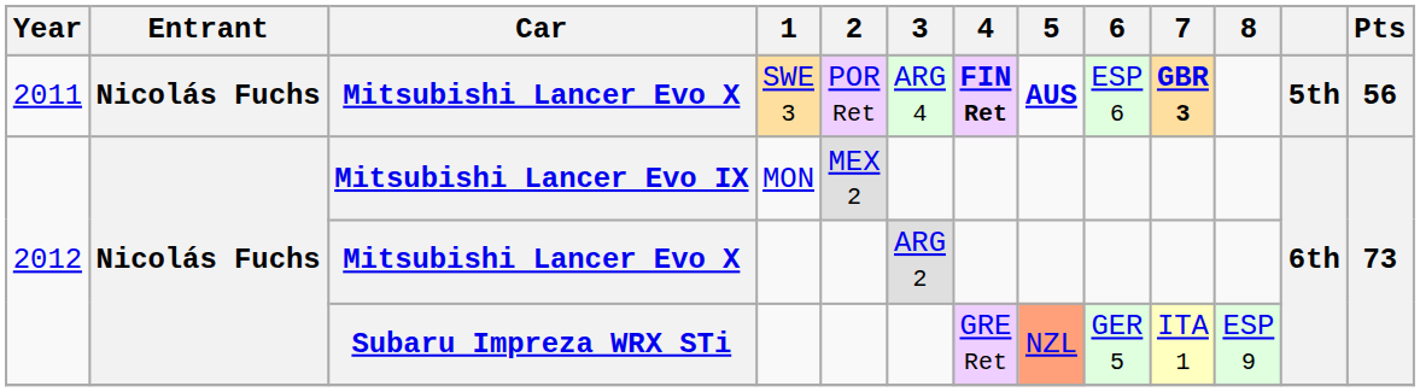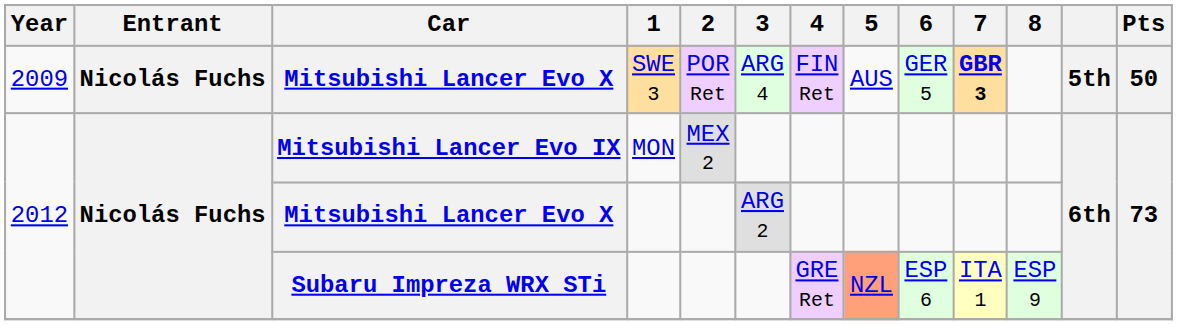 <table class="wikitable" border="1" style="text-align:center; font-size:90%;">
 <tr>
 <th>Year</th>
 <th>Entrant</th>
 <th>Car</th>
 <th>1</th>
 <th>2</th>
 <th>3</th>
 <th>4</th>
 <th>5</th>
 <th>6</th>
 <th>7</th>
 <th>8</th>
 <th></th>
 <th>Pts</th>
 </tr>
 <tr>
-<td><a href='#'>2011</a></td>
+<td><a href='#'>2009</a></td>
 <th>Nicolás Fuchs</th>
 <th><a href='#'>Mitsubishi Lancer Evo X</a></th>
 <td style="background:#FFDF9F;"><a href='#'>SWE</a><br><small>3</small></td>
 <td style="background:#EFCFFF;"><a href='#'>POR</a><br><small>Ret</small></td>
 <td style="background:#DFFFDF;"><a href='#'>ARG</a><br><small>4</small></td>
-<td style="background:#EFCFFF;"><strong><a href='#'>FIN</a><br><small>Ret</small></strong></td>
-<td><strong><a href='#'>AUS</a></strong></td>
-<td style="background:#DFFFDF;"><a href='#'>ESP</a><br><small>6</small></td>
+<td style="background:#EFCFFF;"><a href='#'>FIN</a><br><small>Ret</small></td>
+<td><a href='#'>AUS</a></td>
+<td style="background:#DFFFDF;"><a href='#'>GER</a><br><small>5</small></td>
 <td style="background:#FFDF9F;"><strong><a href='#'>GBR</a><br><small>3</small></strong></td>
 <td></td>
 <th>5th</th>
-<th>56</th>
+<th>50</th>
 </tr>
 <tr>
 <td rowspan=3><a href='#'>2012</a></td>
 <th rowspan=3>Nicolás Fuchs</th>
 <th><a href='#'>Mitsubishi Lancer Evo IX</a></th>
 <td><a href='#'>MON</a></td>
 <td style="background:#DFDFDF;"><a href='#'>MEX</a><br><small>2</small></td>
 <td></td>
 <td></td>
 <td></td>
 <td></td>
 <td></td>
 <td></td>
 <th rowspan=3>6th</th>
 <th rowspan=3>73</th>
 </tr>
 <tr>
 <th><a href='#'>Mitsubishi Lancer Evo X</a></th>
 <td></td>
 <td></td>
 <td style="background:#DFDFDF;"><a href='#'>ARG</a><br><small>2</small></td>
 <td></td>
 <td></td>
 <td></td>
 <td></td>
 <td></td>
 </tr>
 <tr>
 <th><a href='#'>Subaru Impreza WRX STi</a></th>
 <td></td>
 <td></td>
 <td></td>
 <td style="background:#EFCFFF;"><a href='#'>GRE</a><br><small>Ret</small></td>
 <td style="background: lightsalmon;"><a href='#'>NZL</a></td>
-<td style="background:#DFFFDF;"><a href='#'>GER</a><br><small>5</small></td>
+<td style="background:#DFFFDF;"><a href='#'>ESP</a><br><small>6</small></td>
 <td style="background:#FFFFBF;"><a href='#'>ITA</a><br><small>1</small></td>
 <td style="background:#DFFFDF;"><a href='#'>ESP</a><br><small>9</small></td>
 </tr>
 <tr>
 </tr>
 </table>
